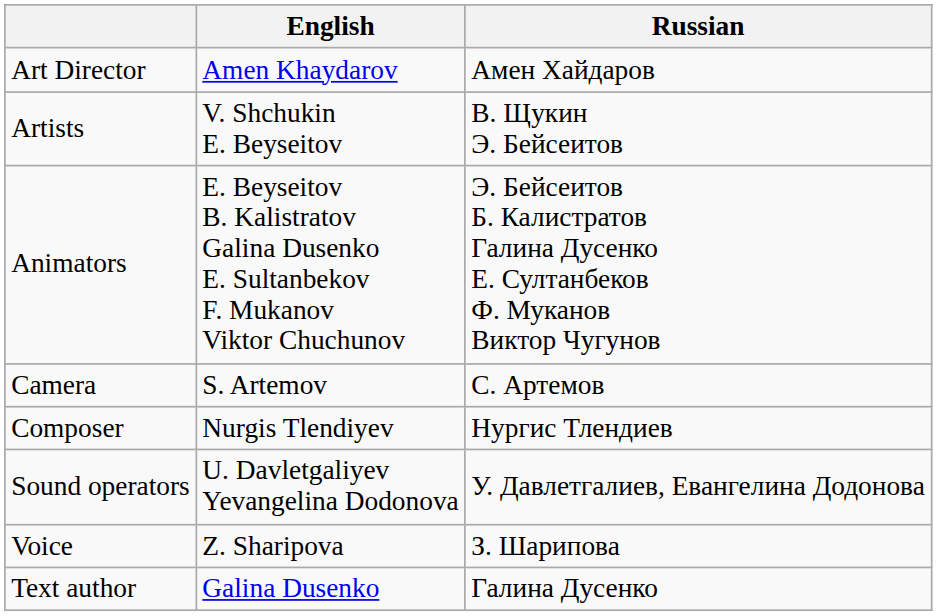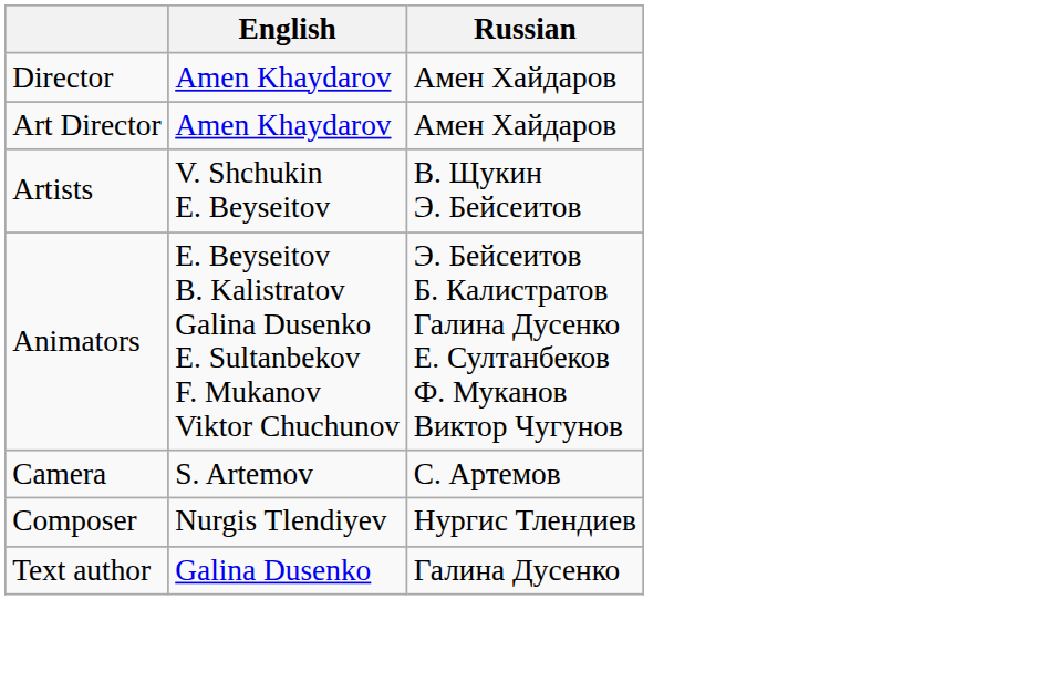 <table class="wikitable">
 <tr>
 <th></th>
 <th>English</th>
 <th>Russian</th>
+</tr>
+<tr>
+<td>Director</td>
+<td><a href='#'>Amen Khaydarov</a></td>
+<td>Амен Хайдаров</td>
 </tr>
 <tr>
 <td>Art Director</td>
 <td><a href='#'>Amen Khaydarov</a></td>
 <td>Амен Хайдаров</td>
 </tr>
 <tr>
 <td>Artists</td>
 <td>V. Shchukin<br>E. Beyseitov</td>
 <td>В. Щукин<br>Э. Бейсеитов</td>
 </tr>
 <tr>
 <td>Animators</td>
 <td>E. Beyseitov<br>B. Kalistratov<br>Galina Dusenko<br>E. Sultanbekov<br>F. Mukanov<br>Viktor Chuchunov</td>
 <td>Э. Бейсеитов<br>Б. Калистратов<br>Галина Дусенко<br>Е. Султанбеков<br>Ф. Муканов<br>Виктор Чугунов</td>
 </tr>
 <tr>
 <td>Camera</td>
 <td>S. Artemov</td>
 <td>С. Артемов</td>
 </tr>
 <tr>
 <td>Composer</td>
 <td>Nurgis Tlendiyev</td>
 <td>Нургис Тлендиев</td>
 </tr>
 <tr>
-<td>Sound operators</td>
-<td>U. Davletgaliyev<br>Yevangelina Dodonova</td>
-<td>У. Давлетгалиев, Евангелина Додонова</td>
-</tr>
-<tr>
-<td>Voice</td>
-<td>Z. Sharipova</td>
-<td>З. Шарипова</td>
-</tr>
-<tr>
 <td>Text author</td>
 <td><a href='#'>Galina Dusenko</a></td>
 <td>Галина Дусенко</td>
 </tr>
 </table>
